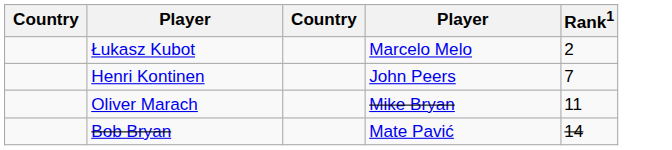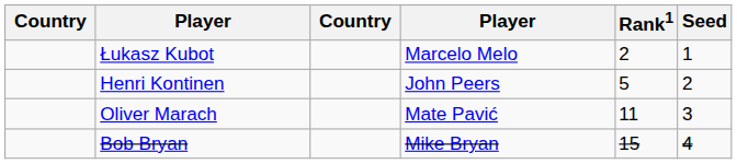 <table class="sortable wikitable">
 <tr>
 <th width="70">Country</th>
 <th width="175">Player</th>
 <th width="70">Country</th>
 <th width="175">Player</th>
 <th>Rank<sup>1</sup></th>
+<th>Seed</th>
 </tr>
 <tr>
 <td></td>
 <td><a href='#'>Łukasz Kubot</a></td>
 <td></td>
 <td><a href='#'>Marcelo Melo</a></td>
 <td>2</td>
+<td>1</td>
 </tr>
 <tr>
 <td></td>
 <td><a href='#'>Henri Kontinen</a></td>
 <td></td>
 <td><a href='#'>John Peers</a></td>
-<td>7</td>
+<td>5</td>
+<td>2</td>
 </tr>
 <tr>
 <td></td>
 <td><a href='#'>Oliver Marach</a></td>
 <td></td>
-<td><s><a href='#'>Mike Bryan</a></s></td>
+<td><a href='#'>Mate Pavić</a></td>
 <td>11</td>
+<td>3</td>
 </tr>
 <tr>
 <td></td>
 <td><s><a href='#'>Bob Bryan</a></s></td>
 <td></td>
-<td><a href='#'>Mate Pavić</a></td>
-<td><s>14</s></td>
+<td><s><a href='#'>Mike Bryan</a></s></td>
+<td><s>15</s></td>
+<td><s>4</s></td>
 </tr>
 </table>
